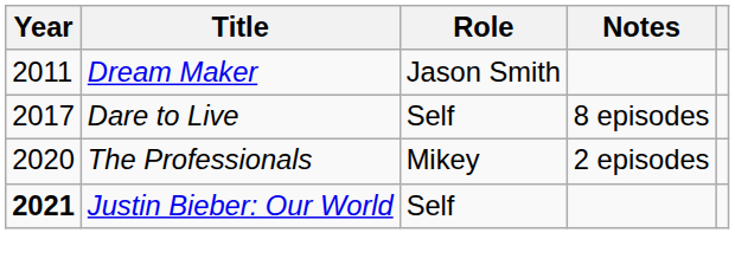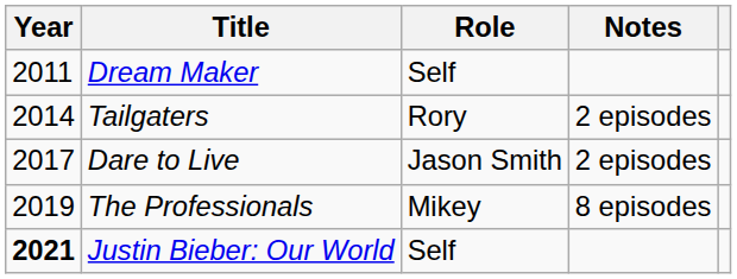 <table class="wikitable sortable">
 <tr>
 <th>Year</th>
 <th>Title</th>
 <th>Role</th>
 <th class="unsortable">Notes</th>
 <th scope="col" class="unsortable"></th>
 </tr>
 <tr>
 <td>2011</td>
 <td><em><a href='#'>Dream Maker</a></em></td>
-<td>Jason Smith</td>
+<td>Self</td>
 <td></td>
+<td></td>
+</tr>
+<tr>
+<td>2014</td>
+<td><em>Tailgaters</em></td>
+<td>Rory</td>
+<td>2 episodes</td>
 <td></td>
 </tr>
 <tr>
 <td>2017</td>
 <td><em>Dare to Live</em></td>
-<td>Self</td>
-<td>8 episodes</td>
+<td>Jason Smith</td>
+<td>2 episodes</td>
 <td></td>
 </tr>
 <tr>
-<td>2020</td>
+<td>2019</td>
 <td><em>The Professionals</em></td>
 <td>Mikey</td>
-<td>2 episodes</td>
+<td>8 episodes</td>
 <td></td>
 </tr>
 <tr>
 <td><strong>2021</strong></td>
 <td><em><a href='#'>Justin Bieber: Our World</a></em></td>
 <td>Self</td>
 <td></td>
 </tr>
 </table>
